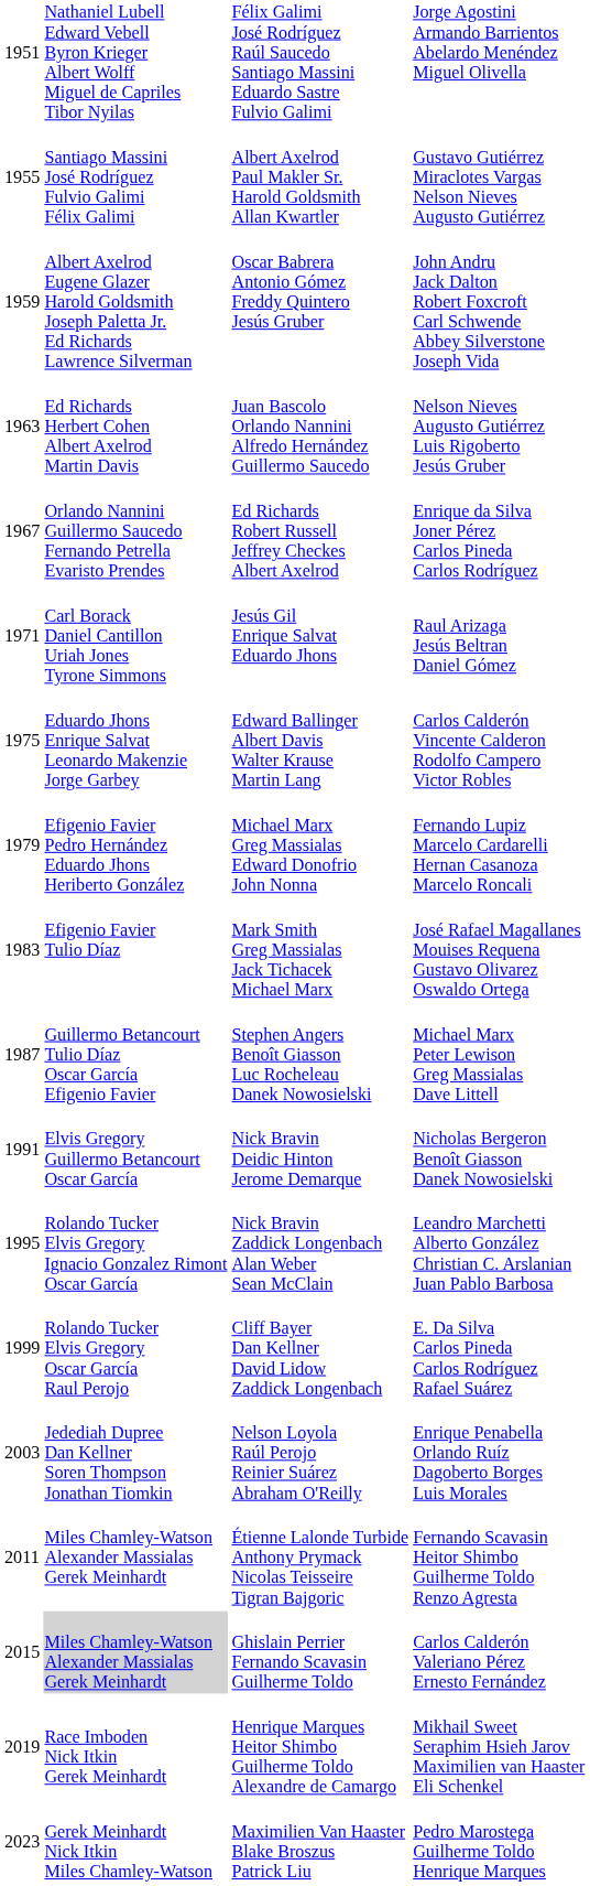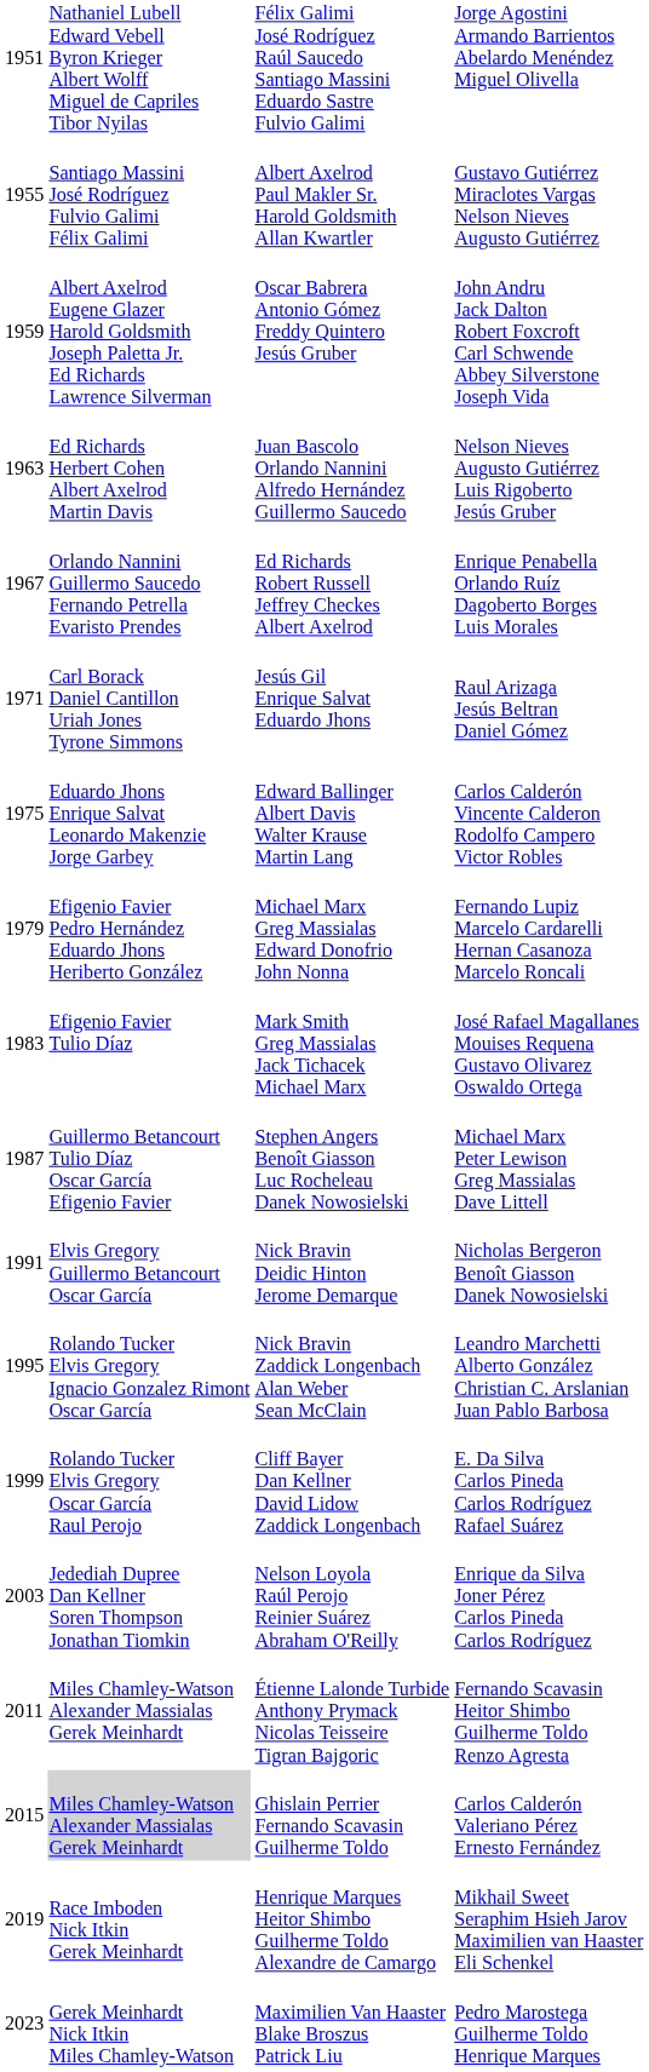 <table>
 <tr>
 <td>1951</td>
 <td><br><a href='#'>Nathaniel Lubell</a><br><a href='#'>Edward Vebell</a><br><a href='#'>Byron Krieger</a><br><a href='#'>Albert Wolff</a><br><a href='#'>Miguel de Capriles</a><br><a href='#'>Tibor Nyilas</a></td>
 <td><br><a href='#'>Félix Galimi</a><br><a href='#'>José Rodríguez</a><br><a href='#'>Raúl Saucedo</a><br><a href='#'>Santiago Massini</a><br><a href='#'>Eduardo Sastre</a><br><a href='#'>Fulvio Galimi</a></td>
 <td valign=top><br><a href='#'>Jorge Agostini</a><br><a href='#'>Armando Barrientos</a><br><a href='#'>Abelardo Menéndez</a><br><a href='#'>Miguel Olivella</a></td>
 </tr>
 <tr>
 <td>1955</td>
 <td><br><a href='#'>Santiago Massini</a><br><a href='#'>José Rodríguez</a><br><a href='#'>Fulvio Galimi</a><br><a href='#'>Félix Galimi</a></td>
 <td><br><a href='#'>Albert Axelrod</a><br><a href='#'>Paul Makler Sr.</a><br><a href='#'>Harold Goldsmith</a><br><a href='#'>Allan Kwartler</a></td>
 <td><br><a href='#'>Gustavo Gutiérrez</a><br><a href='#'>Miraclotes Vargas</a><br><a href='#'>Nelson Nieves</a><br><a href='#'>Augusto Gutiérrez</a></td>
 </tr>
 <tr>
 <td>1959</td>
 <td><br><a href='#'>Albert Axelrod</a><br><a href='#'>Eugene Glazer</a><br><a href='#'>Harold Goldsmith</a><br><a href='#'>Joseph Paletta Jr.</a><br><a href='#'>Ed Richards</a><br><a href='#'>Lawrence Silverman</a></td>
 <td valign=top><br><a href='#'>Oscar Babrera</a><br><a href='#'>Antonio Gómez</a><br><a href='#'>Freddy Quintero</a><br><a href='#'>Jesús Gruber</a></td>
 <td><br><a href='#'>John Andru</a><br><a href='#'>Jack Dalton</a><br><a href='#'>Robert Foxcroft</a><br><a href='#'>Carl Schwende</a><br><a href='#'>Abbey Silverstone</a><br><a href='#'>Joseph Vida</a></td>
 </tr>
 <tr>
 <td>1963</td>
 <td><br><a href='#'>Ed Richards</a><br><a href='#'>Herbert Cohen</a><br><a href='#'>Albert Axelrod</a><br><a href='#'>Martin Davis</a></td>
 <td><br><a href='#'>Juan Bascolo</a><br><a href='#'>Orlando Nannini</a><br><a href='#'>Alfredo Hernández</a><br><a href='#'>Guillermo Saucedo</a></td>
 <td><br><a href='#'>Nelson Nieves</a><br><a href='#'>Augusto Gutiérrez</a><br><a href='#'>Luis Rigoberto</a><br><a href='#'>Jesús Gruber</a></td>
 </tr>
 <tr>
 <td>1967</td>
 <td><br><a href='#'>Orlando Nannini</a><br><a href='#'>Guillermo Saucedo</a><br><a href='#'>Fernando Petrella</a><br><a href='#'>Evaristo Prendes</a></td>
 <td><br><a href='#'>Ed Richards</a><br><a href='#'>Robert Russell</a><br><a href='#'>Jeffrey Checkes</a><br><a href='#'>Albert Axelrod</a></td>
-<td><br><a href='#'>Enrique da Silva</a><br><a href='#'>Joner Pérez</a><br><a href='#'>Carlos Pineda</a><br><a href='#'>Carlos Rodríguez</a></td>
+<td><br><a href='#'>Enrique Penabella</a><br><a href='#'>Orlando Ruíz</a><br><a href='#'>Dagoberto Borges</a><br><a href='#'>Luis Morales</a></td>
 </tr>
 <tr>
 <td>1971</td>
 <td><br><a href='#'>Carl Borack</a><br><a href='#'>Daniel Cantillon</a><br><a href='#'>Uriah Jones</a><br><a href='#'>Tyrone Simmons</a></td>
 <td valign=top><br><a href='#'>Jesús Gil</a><br><a href='#'>Enrique Salvat</a><br><a href='#'>Eduardo Jhons</a></td>
 <td><br><a href='#'>Raul Arizaga</a><br><a href='#'>Jesús Beltran</a><br><a href='#'>Daniel Gómez</a></td>
 </tr>
 <tr>
 <td>1975</td>
 <td><br><a href='#'>Eduardo Jhons</a><br><a href='#'>Enrique Salvat</a><br><a href='#'>Leonardo Makenzie</a><br><a href='#'>Jorge Garbey</a></td>
 <td><br><a href='#'>Edward Ballinger</a><br><a href='#'>Albert Davis</a><br><a href='#'>Walter Krause</a><br><a href='#'>Martin Lang</a></td>
 <td><br><a href='#'>Carlos Calderón</a><br><a href='#'>Vincente Calderon</a><br><a href='#'>Rodolfo Campero</a><br><a href='#'>Victor Robles</a></td>
 </tr>
 <tr>
 <td>1979</td>
 <td><br><a href='#'>Efigenio Favier</a><br><a href='#'>Pedro Hernández</a><br><a href='#'>Eduardo Jhons</a><br><a href='#'>Heriberto González</a></td>
 <td><br><a href='#'>Michael Marx</a><br><a href='#'>Greg Massialas</a><br><a href='#'>Edward Donofrio</a><br><a href='#'>John Nonna</a></td>
 <td><br><a href='#'>Fernando Lupiz</a><br><a href='#'>Marcelo Cardarelli</a><br><a href='#'>Hernan Casanoza</a><br><a href='#'>Marcelo Roncali</a></td>
 </tr>
 <tr>
 <td>1983</td>
 <td valign=top><br><a href='#'>Efigenio Favier</a><br><a href='#'>Tulio Díaz</a></td>
 <td><br><a href='#'>Mark Smith</a><br><a href='#'>Greg Massialas</a><br><a href='#'>Jack Tichacek</a><br><a href='#'>Michael Marx</a></td>
 <td><br><a href='#'>José Rafael Magallanes</a><br><a href='#'>Mouises Requena</a><br><a href='#'>Gustavo Olivarez</a><br><a href='#'>Oswaldo Ortega</a></td>
 </tr>
 <tr>
 <td>1987</td>
 <td><br><a href='#'>Guillermo Betancourt</a><br><a href='#'>Tulio Díaz</a><br><a href='#'>Oscar García</a><br><a href='#'>Efigenio Favier</a></td>
 <td><br><a href='#'>Stephen Angers</a><br><a href='#'>Benoît Giasson</a><br><a href='#'>Luc Rocheleau</a><br><a href='#'>Danek Nowosielski</a></td>
 <td><br><a href='#'>Michael Marx</a><br><a href='#'>Peter Lewison</a><br><a href='#'>Greg Massialas</a><br><a href='#'>Dave Littell</a></td>
 </tr>
 <tr>
 <td>1991</td>
 <td><br><a href='#'>Elvis Gregory</a><br><a href='#'>Guillermo Betancourt</a><br><a href='#'>Oscar García</a></td>
 <td><br><a href='#'>Nick Bravin</a><br><a href='#'>Deidic Hinton</a><br><a href='#'>Jerome Demarque</a></td>
 <td valign=top><br><a href='#'>Nicholas Bergeron</a><br><a href='#'>Benoît Giasson</a><br><a href='#'>Danek Nowosielski</a></td>
 </tr>
 <tr>
 <td>1995</td>
 <td><br><a href='#'>Rolando Tucker</a><br><a href='#'>Elvis Gregory</a><br><a href='#'>Ignacio Gonzalez Rimont</a><br><a href='#'>Oscar García</a></td>
 <td><br><a href='#'>Nick Bravin</a><br><a href='#'>Zaddick Longenbach</a><br><a href='#'>Alan Weber</a><br><a href='#'>Sean McClain</a></td>
 <td><br><a href='#'>Leandro Marchetti</a><br><a href='#'>Alberto González</a><br><a href='#'>Christian C. Arslanian</a><br><a href='#'>Juan Pablo Barbosa</a></td>
 </tr>
 <tr>
 <td>1999</td>
 <td><br><a href='#'>Rolando Tucker</a><br><a href='#'>Elvis Gregory</a><br><a href='#'>Oscar García</a><br><a href='#'>Raul Perojo</a></td>
 <td><br><a href='#'>Cliff Bayer</a><br><a href='#'>Dan Kellner</a><br><a href='#'>David Lidow</a><br><a href='#'>Zaddick Longenbach</a></td>
 <td><br><a href='#'>E. Da Silva</a><br><a href='#'>Carlos Pineda</a><br><a href='#'>Carlos Rodríguez</a><br><a href='#'>Rafael Suárez</a></td>
 </tr>
 <tr>
 <td>2003</td>
 <td><br><a href='#'>Jedediah Dupree</a><br><a href='#'>Dan Kellner</a><br><a href='#'>Soren Thompson</a><br><a href='#'>Jonathan Tiomkin</a></td>
 <td><br><a href='#'>Nelson Loyola</a><br><a href='#'>Raúl Perojo</a><br><a href='#'>Reinier Suárez</a><br><a href='#'>Abraham O'Reilly</a></td>
-<td><br><a href='#'>Enrique Penabella</a><br><a href='#'>Orlando Ruíz</a><br><a href='#'>Dagoberto Borges</a><br><a href='#'>Luis Morales</a></td>
+<td><br><a href='#'>Enrique da Silva</a><br><a href='#'>Joner Pérez</a><br><a href='#'>Carlos Pineda</a><br><a href='#'>Carlos Rodríguez</a></td>
 </tr>
 <tr>
 <td>2011<br></td>
 <td valign=top><br><a href='#'>Miles Chamley-Watson</a><br><a href='#'>Alexander Massialas</a><br><a href='#'>Gerek Meinhardt</a></td>
 <td><br><a href='#'>Étienne Lalonde Turbide</a><br><a href='#'>Anthony Prymack</a><br><a href='#'>Nicolas Teisseire</a><br><a href='#'>Tigran Bajgoric</a></td>
 <td><br><a href='#'>Fernando Scavasin</a><br><a href='#'>Heitor Shimbo</a><br><a href='#'>Guilherme Toldo</a><br><a href='#'>Renzo Agresta</a></td>
 </tr>
 <tr>
 <td>2015<br></td>
 <td style="background: lightgrey;"><br><a href='#'>Miles Chamley-Watson</a><br><a href='#'>Alexander Massialas</a><br><a href='#'>Gerek Meinhardt</a></td>
 <td><br><a href='#'>Ghislain Perrier</a><br><a href='#'>Fernando Scavasin</a><br><a href='#'>Guilherme Toldo</a></td>
 <td valign=top><br><a href='#'>Carlos Calderón</a><br><a href='#'>Valeriano Pérez</a><br><a href='#'>Ernesto Fernández</a></td>
 </tr>
 <tr>
 <td>2019<br></td>
 <td><br><a href='#'>Race Imboden</a><br><a href='#'>Nick Itkin</a><br><a href='#'>Gerek Meinhardt</a></td>
 <td><br><a href='#'>Henrique Marques</a><br><a href='#'>Heitor Shimbo</a><br><a href='#'>Guilherme Toldo</a><br><a href='#'>Alexandre de Camargo</a></td>
 <td><br><a href='#'>Mikhail Sweet</a><br><a href='#'>Seraphim Hsieh Jarov</a><br><a href='#'>Maximilien van Haaster</a><br><a href='#'>Eli Schenkel</a></td>
 </tr>
 <tr>
 <td>2023<br></td>
 <td><br><a href='#'>Gerek Meinhardt</a><br><a href='#'>Nick Itkin</a><br><a href='#'>Miles Chamley-Watson</a></td>
 <td><br><a href='#'>Maximilien Van Haaster</a><br><a href='#'>Blake Broszus</a><br><a href='#'>Patrick Liu</a></td>
 <td><br><a href='#'>Pedro Marostega</a><br><a href='#'>Guilherme Toldo</a><br><a href='#'>Henrique Marques</a></td>
 </tr>
 </table>
